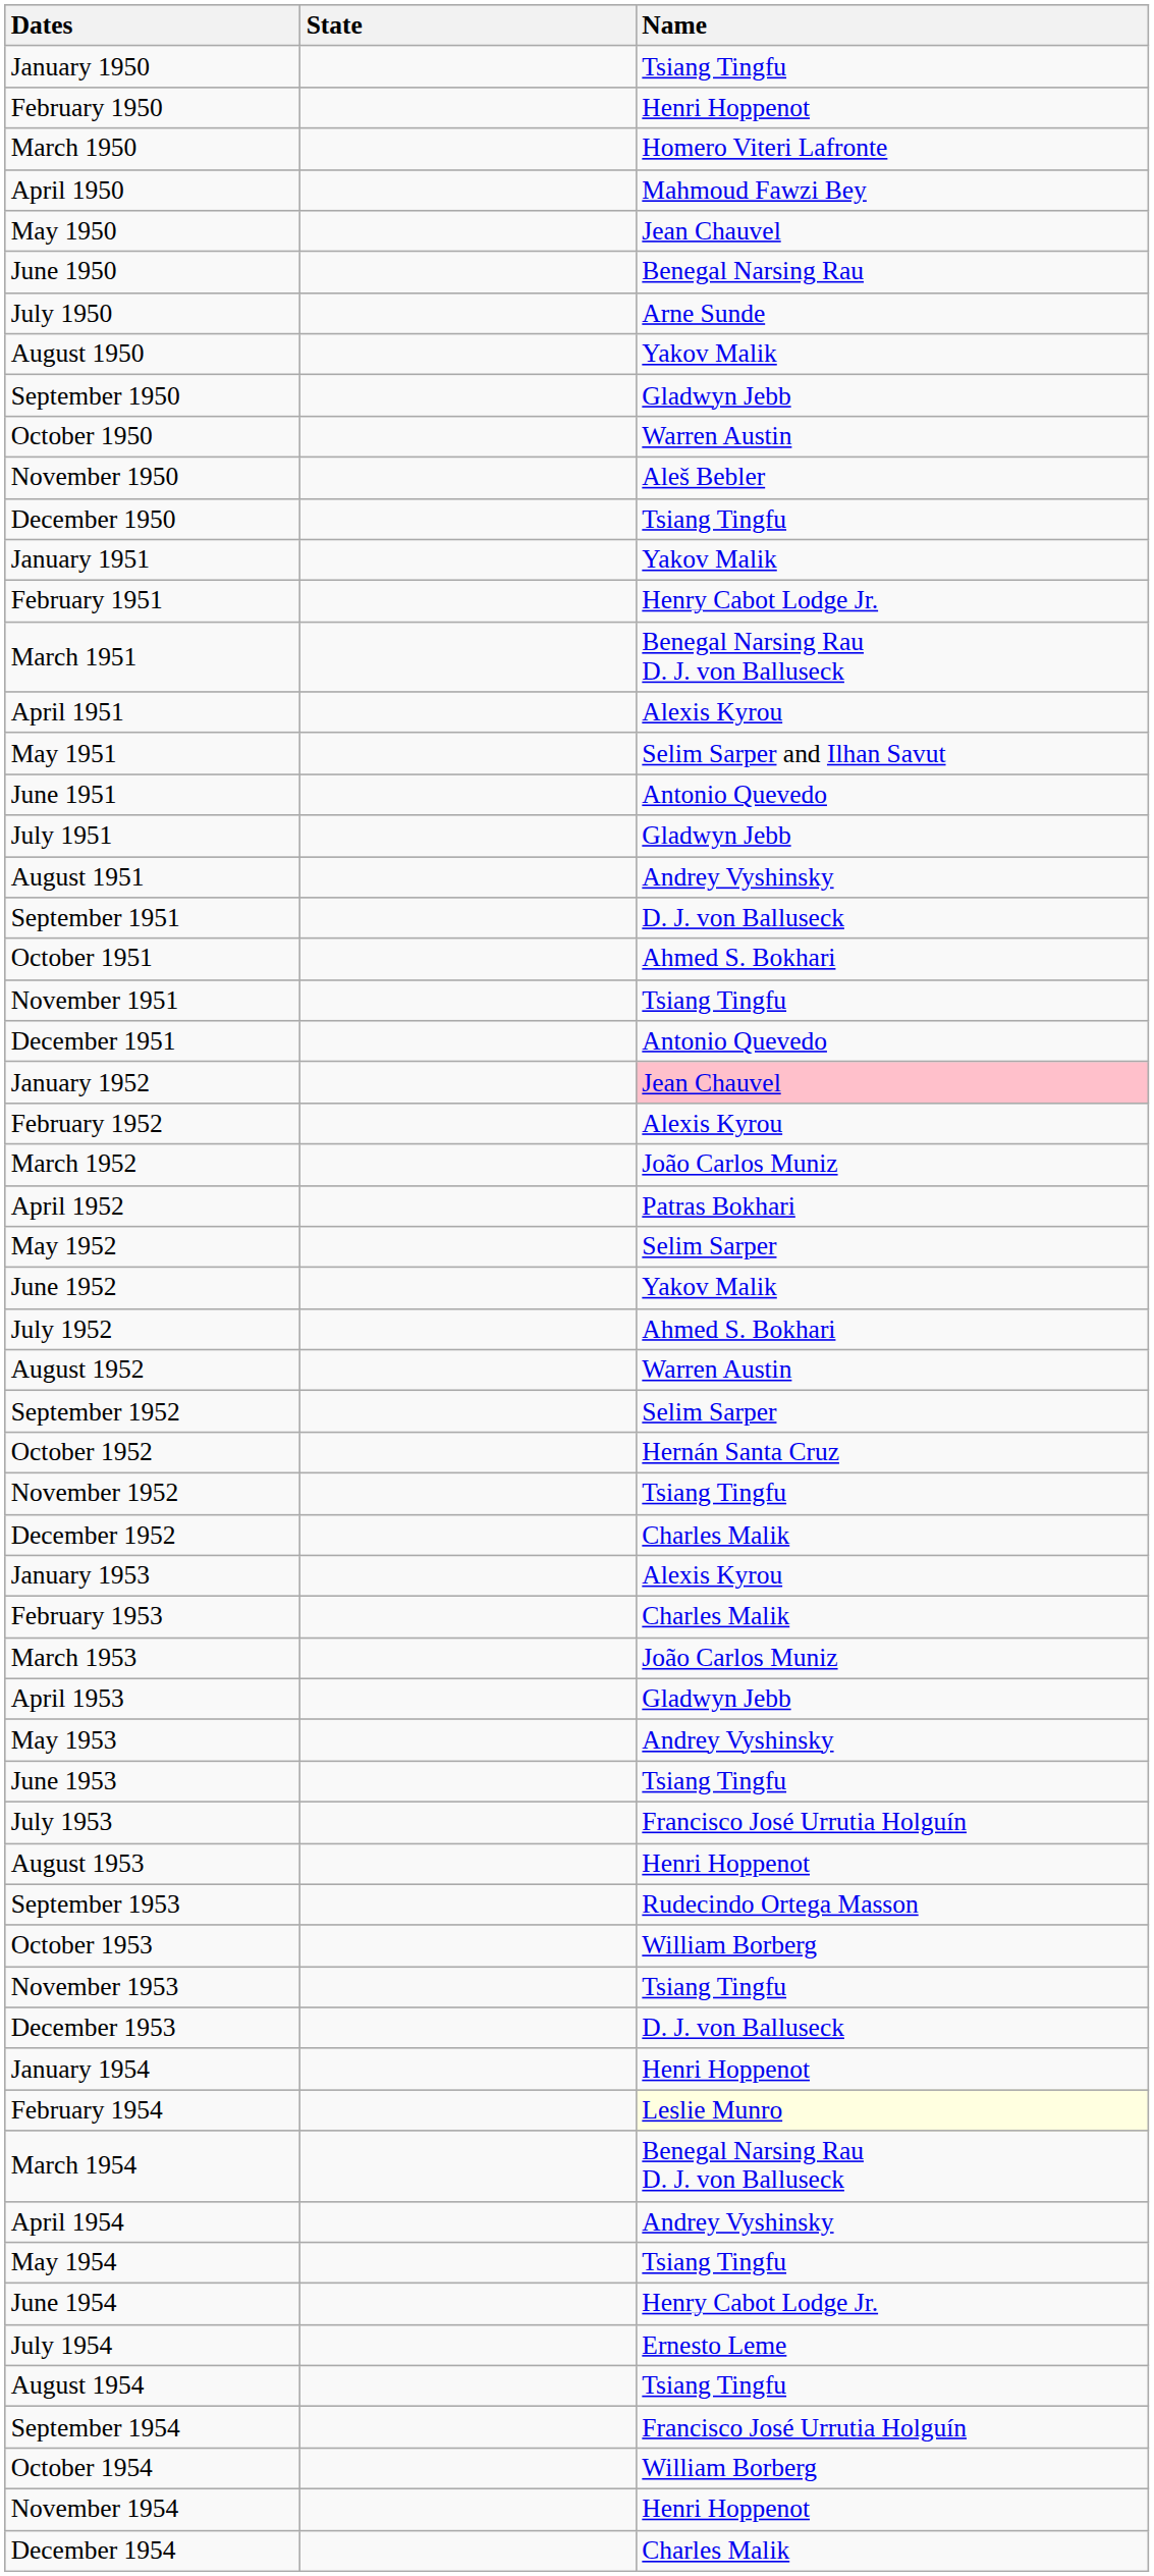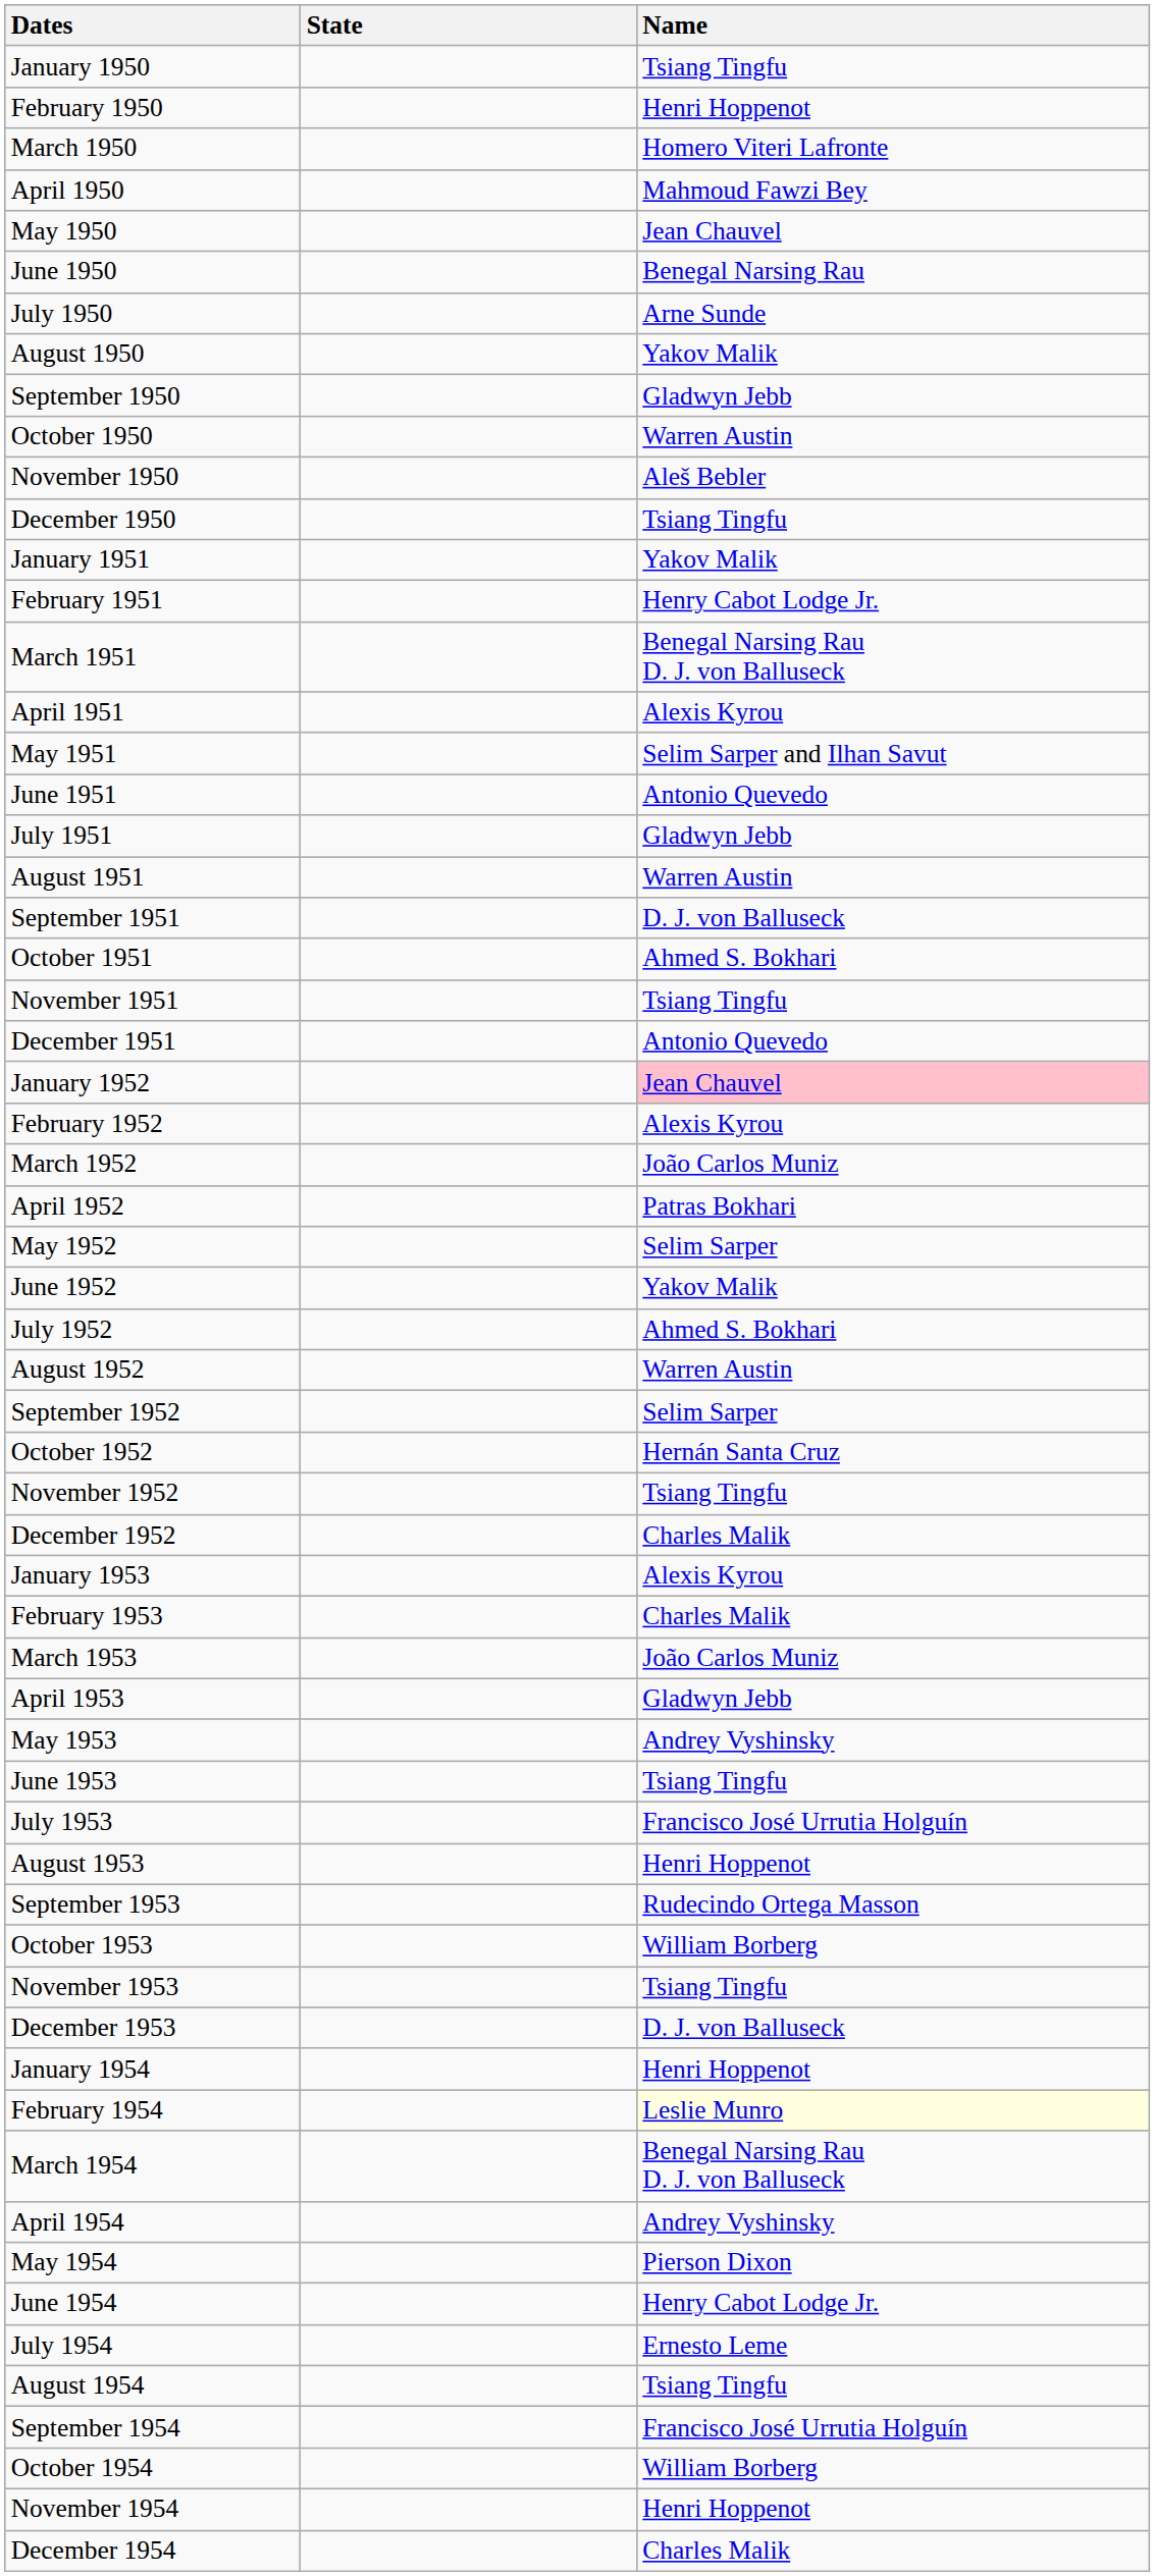 <table class="wikitable" width="80%">
 <tr>
 <th style="text-align:left;width:175px">Dates</th>
 <th style="text-align:left;width:200px">State</th>
 <th style="text-align:left;">Name</th>
 </tr>
 <tr>
 <td>January 1950</td>
 <td></td>
 <td><a href='#'>Tsiang Tingfu</a></td>
 </tr>
 <tr>
 <td>February 1950</td>
 <td></td>
 <td><a href='#'>Henri Hoppenot</a></td>
 </tr>
 <tr>
 <td>March 1950</td>
 <td></td>
 <td><a href='#'>Homero Viteri Lafronte</a></td>
 </tr>
 <tr>
 <td>April 1950</td>
 <td></td>
 <td><a href='#'>Mahmoud Fawzi Bey</a></td>
 </tr>
 <tr>
 <td>May 1950</td>
 <td></td>
 <td><a href='#'>Jean Chauvel</a></td>
 </tr>
 <tr>
 <td>June 1950</td>
 <td></td>
 <td><a href='#'>Benegal Narsing Rau</a></td>
 </tr>
 <tr>
 <td>July 1950</td>
 <td></td>
 <td><a href='#'>Arne Sunde</a></td>
 </tr>
 <tr>
 <td>August 1950</td>
 <td></td>
 <td><a href='#'>Yakov Malik</a></td>
 </tr>
 <tr>
 <td>September 1950</td>
 <td></td>
 <td><a href='#'>Gladwyn Jebb</a></td>
 </tr>
 <tr>
 <td>October 1950</td>
 <td></td>
 <td><a href='#'>Warren Austin</a></td>
 </tr>
 <tr>
 <td>November 1950</td>
 <td></td>
 <td><a href='#'>Aleš Bebler</a></td>
 </tr>
 <tr>
 <td>December 1950</td>
 <td></td>
 <td><a href='#'>Tsiang Tingfu</a></td>
 </tr>
 <tr>
 <td>January 1951</td>
 <td></td>
 <td><a href='#'>Yakov Malik</a></td>
 </tr>
 <tr>
 <td>February 1951</td>
 <td></td>
 <td><a href='#'>Henry Cabot Lodge Jr.</a></td>
 </tr>
 <tr>
 <td>March 1951</td>
 <td><br></td>
 <td><a href='#'>Benegal Narsing Rau</a><br><a href='#'>D. J. von Balluseck</a></td>
 </tr>
 <tr>
 <td>April 1951</td>
 <td></td>
 <td><a href='#'>Alexis Kyrou</a></td>
 </tr>
 <tr>
 <td>May 1951</td>
 <td></td>
 <td><a href='#'>Selim Sarper</a> and <a href='#'>Ilhan Savut</a></td>
 </tr>
 <tr>
 <td>June 1951</td>
 <td></td>
 <td><a href='#'>Antonio Quevedo</a></td>
 </tr>
 <tr>
 <td>July 1951</td>
 <td></td>
 <td><a href='#'>Gladwyn Jebb</a></td>
 </tr>
 <tr>
 <td>August 1951</td>
 <td></td>
-<td><a href='#'>Andrey Vyshinsky</a></td>
+<td><a href='#'>Warren Austin</a></td>
 </tr>
 <tr>
 <td>September 1951</td>
 <td></td>
 <td><a href='#'>D. J. von Balluseck</a></td>
 </tr>
 <tr>
 <td>October 1951</td>
 <td></td>
 <td><a href='#'>Ahmed S. Bokhari</a></td>
 </tr>
 <tr>
 <td>November 1951</td>
 <td></td>
 <td><a href='#'>Tsiang Tingfu</a></td>
 </tr>
 <tr>
 <td>December 1951</td>
 <td></td>
 <td><a href='#'>Antonio Quevedo</a></td>
 </tr>
 <tr>
 <td>January 1952</td>
 <td></td>
 <td style="background: pink;"><a href='#'>Jean Chauvel</a></td>
 </tr>
 <tr>
 <td>February 1952</td>
 <td></td>
 <td><a href='#'>Alexis Kyrou</a></td>
 </tr>
 <tr>
 <td>March 1952</td>
 <td></td>
 <td><a href='#'>João Carlos Muniz</a></td>
 </tr>
 <tr>
 <td>April 1952</td>
 <td></td>
 <td><a href='#'>Patras Bokhari</a></td>
 </tr>
 <tr>
 <td>May 1952</td>
 <td></td>
 <td><a href='#'>Selim Sarper</a></td>
 </tr>
 <tr>
 <td>June 1952</td>
 <td></td>
 <td><a href='#'>Yakov Malik</a></td>
 </tr>
 <tr>
 <td>July 1952</td>
 <td></td>
 <td><a href='#'>Ahmed S. Bokhari</a></td>
 </tr>
 <tr>
 <td>August 1952</td>
 <td></td>
 <td><a href='#'>Warren Austin</a></td>
 </tr>
 <tr>
 <td>September 1952</td>
 <td></td>
 <td><a href='#'>Selim Sarper</a></td>
 </tr>
 <tr>
 <td>October 1952</td>
 <td></td>
 <td><a href='#'>Hernán Santa Cruz</a></td>
 </tr>
 <tr>
 <td>November 1952</td>
 <td></td>
 <td><a href='#'>Tsiang Tingfu</a></td>
 </tr>
 <tr>
 <td>December 1952</td>
 <td></td>
 <td><a href='#'>Charles Malik</a></td>
 </tr>
 <tr>
 <td>January 1953</td>
 <td></td>
 <td><a href='#'>Alexis Kyrou</a></td>
 </tr>
 <tr>
 <td>February 1953</td>
 <td></td>
 <td><a href='#'>Charles Malik</a></td>
 </tr>
 <tr>
 <td>March 1953</td>
 <td></td>
 <td><a href='#'>João Carlos Muniz</a></td>
 </tr>
 <tr>
 <td>April 1953</td>
 <td></td>
 <td><a href='#'>Gladwyn Jebb</a></td>
 </tr>
 <tr>
 <td>May 1953</td>
 <td></td>
 <td><a href='#'>Andrey Vyshinsky</a></td>
 </tr>
 <tr>
 <td>June 1953</td>
 <td></td>
 <td><a href='#'>Tsiang Tingfu</a></td>
 </tr>
 <tr>
 <td>July 1953</td>
 <td></td>
 <td><a href='#'>Francisco José Urrutia Holguín</a></td>
 </tr>
 <tr>
 <td>August 1953</td>
 <td></td>
 <td><a href='#'>Henri Hoppenot</a></td>
 </tr>
 <tr>
 <td>September 1953</td>
 <td></td>
 <td><a href='#'>Rudecindo Ortega Masson</a></td>
 </tr>
 <tr>
 <td>October 1953</td>
 <td></td>
 <td><a href='#'>William Borberg</a></td>
 </tr>
 <tr>
 <td>November 1953</td>
 <td></td>
 <td><a href='#'>Tsiang Tingfu</a></td>
 </tr>
 <tr>
 <td>December 1953</td>
 <td></td>
 <td><a href='#'>D. J. von Balluseck</a></td>
 </tr>
 <tr>
 <td>January 1954</td>
 <td></td>
 <td><a href='#'>Henri Hoppenot</a></td>
 </tr>
 <tr>
 <td>February 1954</td>
 <td></td>
 <td style="background: lightyellow;"><a href='#'>Leslie Munro</a></td>
 </tr>
 <tr>
 <td>March 1954</td>
 <td></td>
 <td><a href='#'>Benegal Narsing Rau</a><br><a href='#'>D. J. von Balluseck</a></td>
 </tr>
 <tr>
 <td>April 1954</td>
 <td></td>
 <td><a href='#'>Andrey Vyshinsky</a></td>
 </tr>
 <tr>
 <td>May 1954</td>
 <td></td>
-<td><a href='#'>Tsiang Tingfu</a></td>
+<td><a href='#'>Pierson Dixon</a></td>
 </tr>
 <tr>
 <td>June 1954</td>
 <td></td>
 <td><a href='#'>Henry Cabot Lodge Jr.</a></td>
 </tr>
 <tr>
 <td>July 1954</td>
 <td></td>
 <td><a href='#'>Ernesto Leme</a></td>
 </tr>
 <tr>
 <td>August 1954</td>
 <td></td>
 <td><a href='#'>Tsiang Tingfu</a></td>
 </tr>
 <tr>
 <td>September 1954</td>
 <td></td>
 <td><a href='#'>Francisco José Urrutia Holguín</a></td>
 </tr>
 <tr>
 <td>October 1954</td>
 <td></td>
 <td><a href='#'>William Borberg</a></td>
 </tr>
 <tr>
 <td>November 1954</td>
 <td></td>
 <td><a href='#'>Henri Hoppenot</a></td>
 </tr>
 <tr>
 <td>December 1954</td>
 <td></td>
 <td><a href='#'>Charles Malik</a></td>
 </tr>
 </table>
